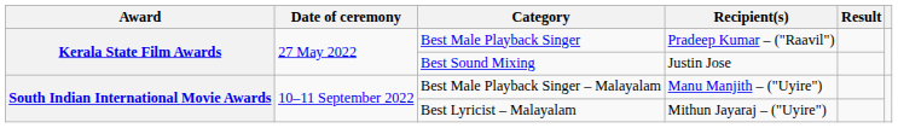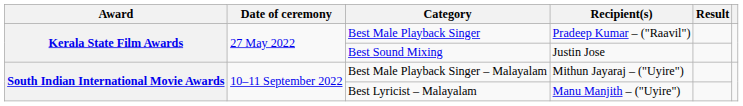 <table class="wikitable plainrowheaders sortable">
 <tr>
 <th scope="col">Award</th>
 <th>Date of ceremony</th>
 <th scope="col">Category</th>
 <th scope="col">Recipient(s)</th>
 <th scope="col">Result</th>
 <th scope="col" class="unsortable"></th>
 </tr>
 <tr>
 <th scope="row" rowspan="2"><a href='#'>Kerala State Film Awards</a></th>
 <td rowspan="2"><a href='#'>27 May 2022</a></td>
 <td><a href='#'>Best Male Playback Singer</a></td>
 <td><a href='#'>Pradeep Kumar</a> – ("Raavil")</td>
 <td></td>
 <td style="text-align:center;" rowspan="2"><br></td>
 </tr>
 <tr>
 <td><a href='#'>Best Sound Mixing</a></td>
 <td>Justin Jose</td>
 <td></td>
 </tr>
 <tr>
 <th scope="row" rowspan="2"><a href='#'>South Indian International Movie Awards</a></th>
 <td rowspan="2"><a href='#'>10–11 September 2022</a></td>
 <td>Best Male Playback Singer – Malayalam</td>
-<td><a href='#'>Manu Manjith</a> – ("Uyire")</td>
+<td>Mithun Jayaraj – ("Uyire")</td>
 <td></td>
 <td style="text-align:center;" rowspan="2"><br><br></td>
 </tr>
 <tr>
 <td>Best Lyricist – Malayalam</td>
-<td>Mithun Jayaraj – ("Uyire")</td>
+<td><a href='#'>Manu Manjith</a> – ("Uyire")</td>
 <td></td>
 </tr>
 </table>
